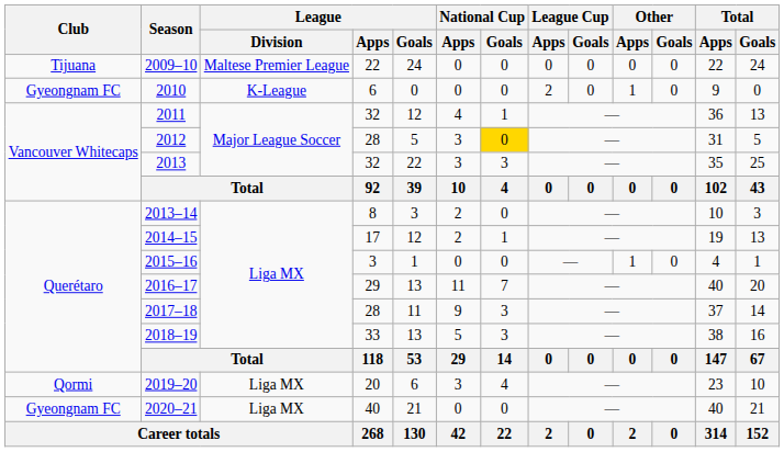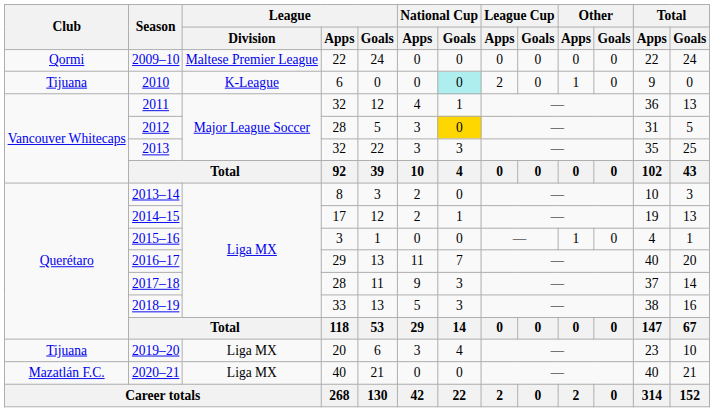 <table class="wikitable" style="font-size:90%; text-align: center">
 <tr>
 <th rowspan=2>Club</th>
 <th rowspan=2>Season</th>
 <th colspan=3>League</th>
 <th colspan=2>National Cup</th>
 <th colspan=2>League Cup</th>
 <th colspan=2>Other</th>
 <th colspan=2>Total</th>
 </tr>
 <tr>
 <th>Division</th>
 <th>Apps</th>
 <th>Goals</th>
 <th>Apps</th>
 <th>Goals</th>
 <th>Apps</th>
 <th>Goals</th>
 <th>Apps</th>
 <th>Goals</th>
 <th>Apps</th>
 <th>Goals</th>
 </tr>
 <tr>
-<td><a href='#'>Tijuana</a></td>
+<td><a href='#'>Qormi</a></td>
 <td><a href='#'>2009–10</a></td>
 <td><a href='#'>Maltese Premier League</a></td>
 <td>22</td>
 <td>24</td>
 <td>0</td>
 <td>0</td>
 <td>0</td>
 <td>0</td>
 <td>0</td>
 <td>0</td>
 <td>22</td>
 <td>24</td>
 </tr>
 <tr>
-<td><a href='#'>Gyeongnam FC</a></td>
+<td><a href='#'>Tijuana</a></td>
 <td><a href='#'>2010</a></td>
 <td><a href='#'>K-League</a></td>
 <td>6</td>
 <td>0</td>
 <td>0</td>
-<td>0</td>
+<td style="background: paleturquoise;">0</td>
 <td>2</td>
 <td>0</td>
 <td>1</td>
 <td>0</td>
 <td>9</td>
 <td>0</td>
 </tr>
 <tr>
 <td rowspan=4><a href='#'>Vancouver Whitecaps</a></td>
 <td><a href='#'>2011</a></td>
 <td rowspan=3><a href='#'>Major League Soccer</a></td>
 <td>32</td>
 <td>12</td>
 <td>4</td>
 <td>1</td>
 <td colspan=4>—</td>
 <td>36</td>
 <td>13</td>
 </tr>
 <tr>
 <td><a href='#'>2012</a></td>
 <td>28</td>
 <td>5</td>
 <td>3</td>
 <td style="background: gold;">0</td>
 <td colspan=4>—</td>
 <td>31</td>
 <td>5</td>
 </tr>
 <tr>
 <td><a href='#'>2013</a></td>
 <td>32</td>
 <td>22</td>
 <td>3</td>
 <td>3</td>
 <td colspan=4>—</td>
 <td>35</td>
 <td>25</td>
 </tr>
 <tr>
 <th colspan=2>Total</th>
 <th>92</th>
 <th>39</th>
 <th>10</th>
 <th>4</th>
 <th>0</th>
 <th>0</th>
 <th>0</th>
 <th>0</th>
 <th>102</th>
 <th>43</th>
 </tr>
 <tr>
 <td rowspan=7><a href='#'>Querétaro</a></td>
 <td><a href='#'>2013–14</a></td>
 <td rowspan=6><a href='#'>Liga MX</a></td>
 <td>8</td>
 <td>3</td>
 <td>2</td>
 <td>0</td>
 <td colspan=4>—</td>
 <td>10</td>
 <td>3</td>
 </tr>
 <tr>
 <td><a href='#'>2014–15</a></td>
 <td>17</td>
 <td>12</td>
 <td>2</td>
 <td>1</td>
 <td colspan=4>—</td>
 <td>19</td>
 <td>13</td>
 </tr>
 <tr>
 <td><a href='#'>2015–16</a></td>
 <td>3</td>
 <td>1</td>
 <td>0</td>
 <td>0</td>
 <td colspan=2>—</td>
 <td>1</td>
 <td>0</td>
 <td>4</td>
 <td>1</td>
 </tr>
 <tr>
 <td><a href='#'>2016–17</a></td>
 <td>29</td>
 <td>13</td>
 <td>11</td>
 <td>7</td>
 <td colspan=4>—</td>
 <td>40</td>
 <td>20</td>
 </tr>
 <tr>
 <td><a href='#'>2017–18</a></td>
 <td>28</td>
 <td>11</td>
 <td>9</td>
 <td>3</td>
 <td colspan=4>—</td>
 <td>37</td>
 <td>14</td>
 </tr>
 <tr>
 <td><a href='#'>2018–19</a></td>
 <td>33</td>
 <td>13</td>
 <td>5</td>
 <td>3</td>
 <td colspan=4>—</td>
 <td>38</td>
 <td>16</td>
 </tr>
 <tr>
 <th colspan=2>Total</th>
 <th>118</th>
 <th>53</th>
 <th>29</th>
 <th>14</th>
 <th>0</th>
 <th>0</th>
 <th>0</th>
 <th>0</th>
 <th>147</th>
 <th>67</th>
 </tr>
 <tr>
-<td><a href='#'>Qormi</a></td>
+<td><a href='#'>Tijuana</a></td>
 <td><a href='#'>2019–20</a></td>
 <td>Liga MX</td>
 <td>20</td>
 <td>6</td>
 <td>3</td>
 <td>4</td>
 <td colspan=4>—</td>
 <td>23</td>
 <td>10</td>
 </tr>
 <tr>
-<td><a href='#'>Gyeongnam FC</a></td>
+<td><a href='#'>Mazatlán F.C.</a></td>
 <td><a href='#'>2020–21</a></td>
 <td>Liga MX</td>
 <td>40</td>
 <td>21</td>
 <td>0</td>
 <td>0</td>
 <td colspan=4>—</td>
 <td>40</td>
 <td>21</td>
 </tr>
 <tr>
 <th colspan=3>Career totals</th>
 <th>268</th>
 <th>130</th>
 <th>42</th>
 <th>22</th>
 <th>2</th>
 <th>0</th>
 <th>2</th>
 <th>0</th>
 <th>314</th>
 <th>152</th>
 </tr>
 </table>
